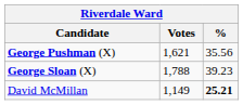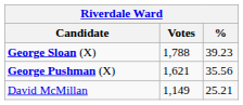 <table class="wikitable">
 <tr>
 <th colspan="3"><a href='#'>Riverdale Ward</a></th>
 </tr>
 <tr>
 <th style="width: 200px">Candidate</th>
 <th style="width: 50px">Votes</th>
 <th style="width: 40px">%</th>
 </tr>
 <tr>
+<td><strong><a href='#'>George Sloan</a></strong> (X)</td>
+<td>1,788</td>
+<td>39.23</td>
+</tr>
+<tr>
 <td><strong><a href='#'>George Pushman</a></strong> (X)</td>
 <td>1,621</td>
 <td>35.56</td>
 </tr>
 <tr>
-<td><strong><a href='#'>George Sloan</a></strong> (X)</td>
-<td>1,788</td>
-<td>39.23</td>
-</tr>
-<tr>
 <td><a href='#'>David McMillan</a></td>
 <td>1,149</td>
-<td><strong>25.21</strong></td>
+<td>25.21</td>
 </tr>
 </table>
